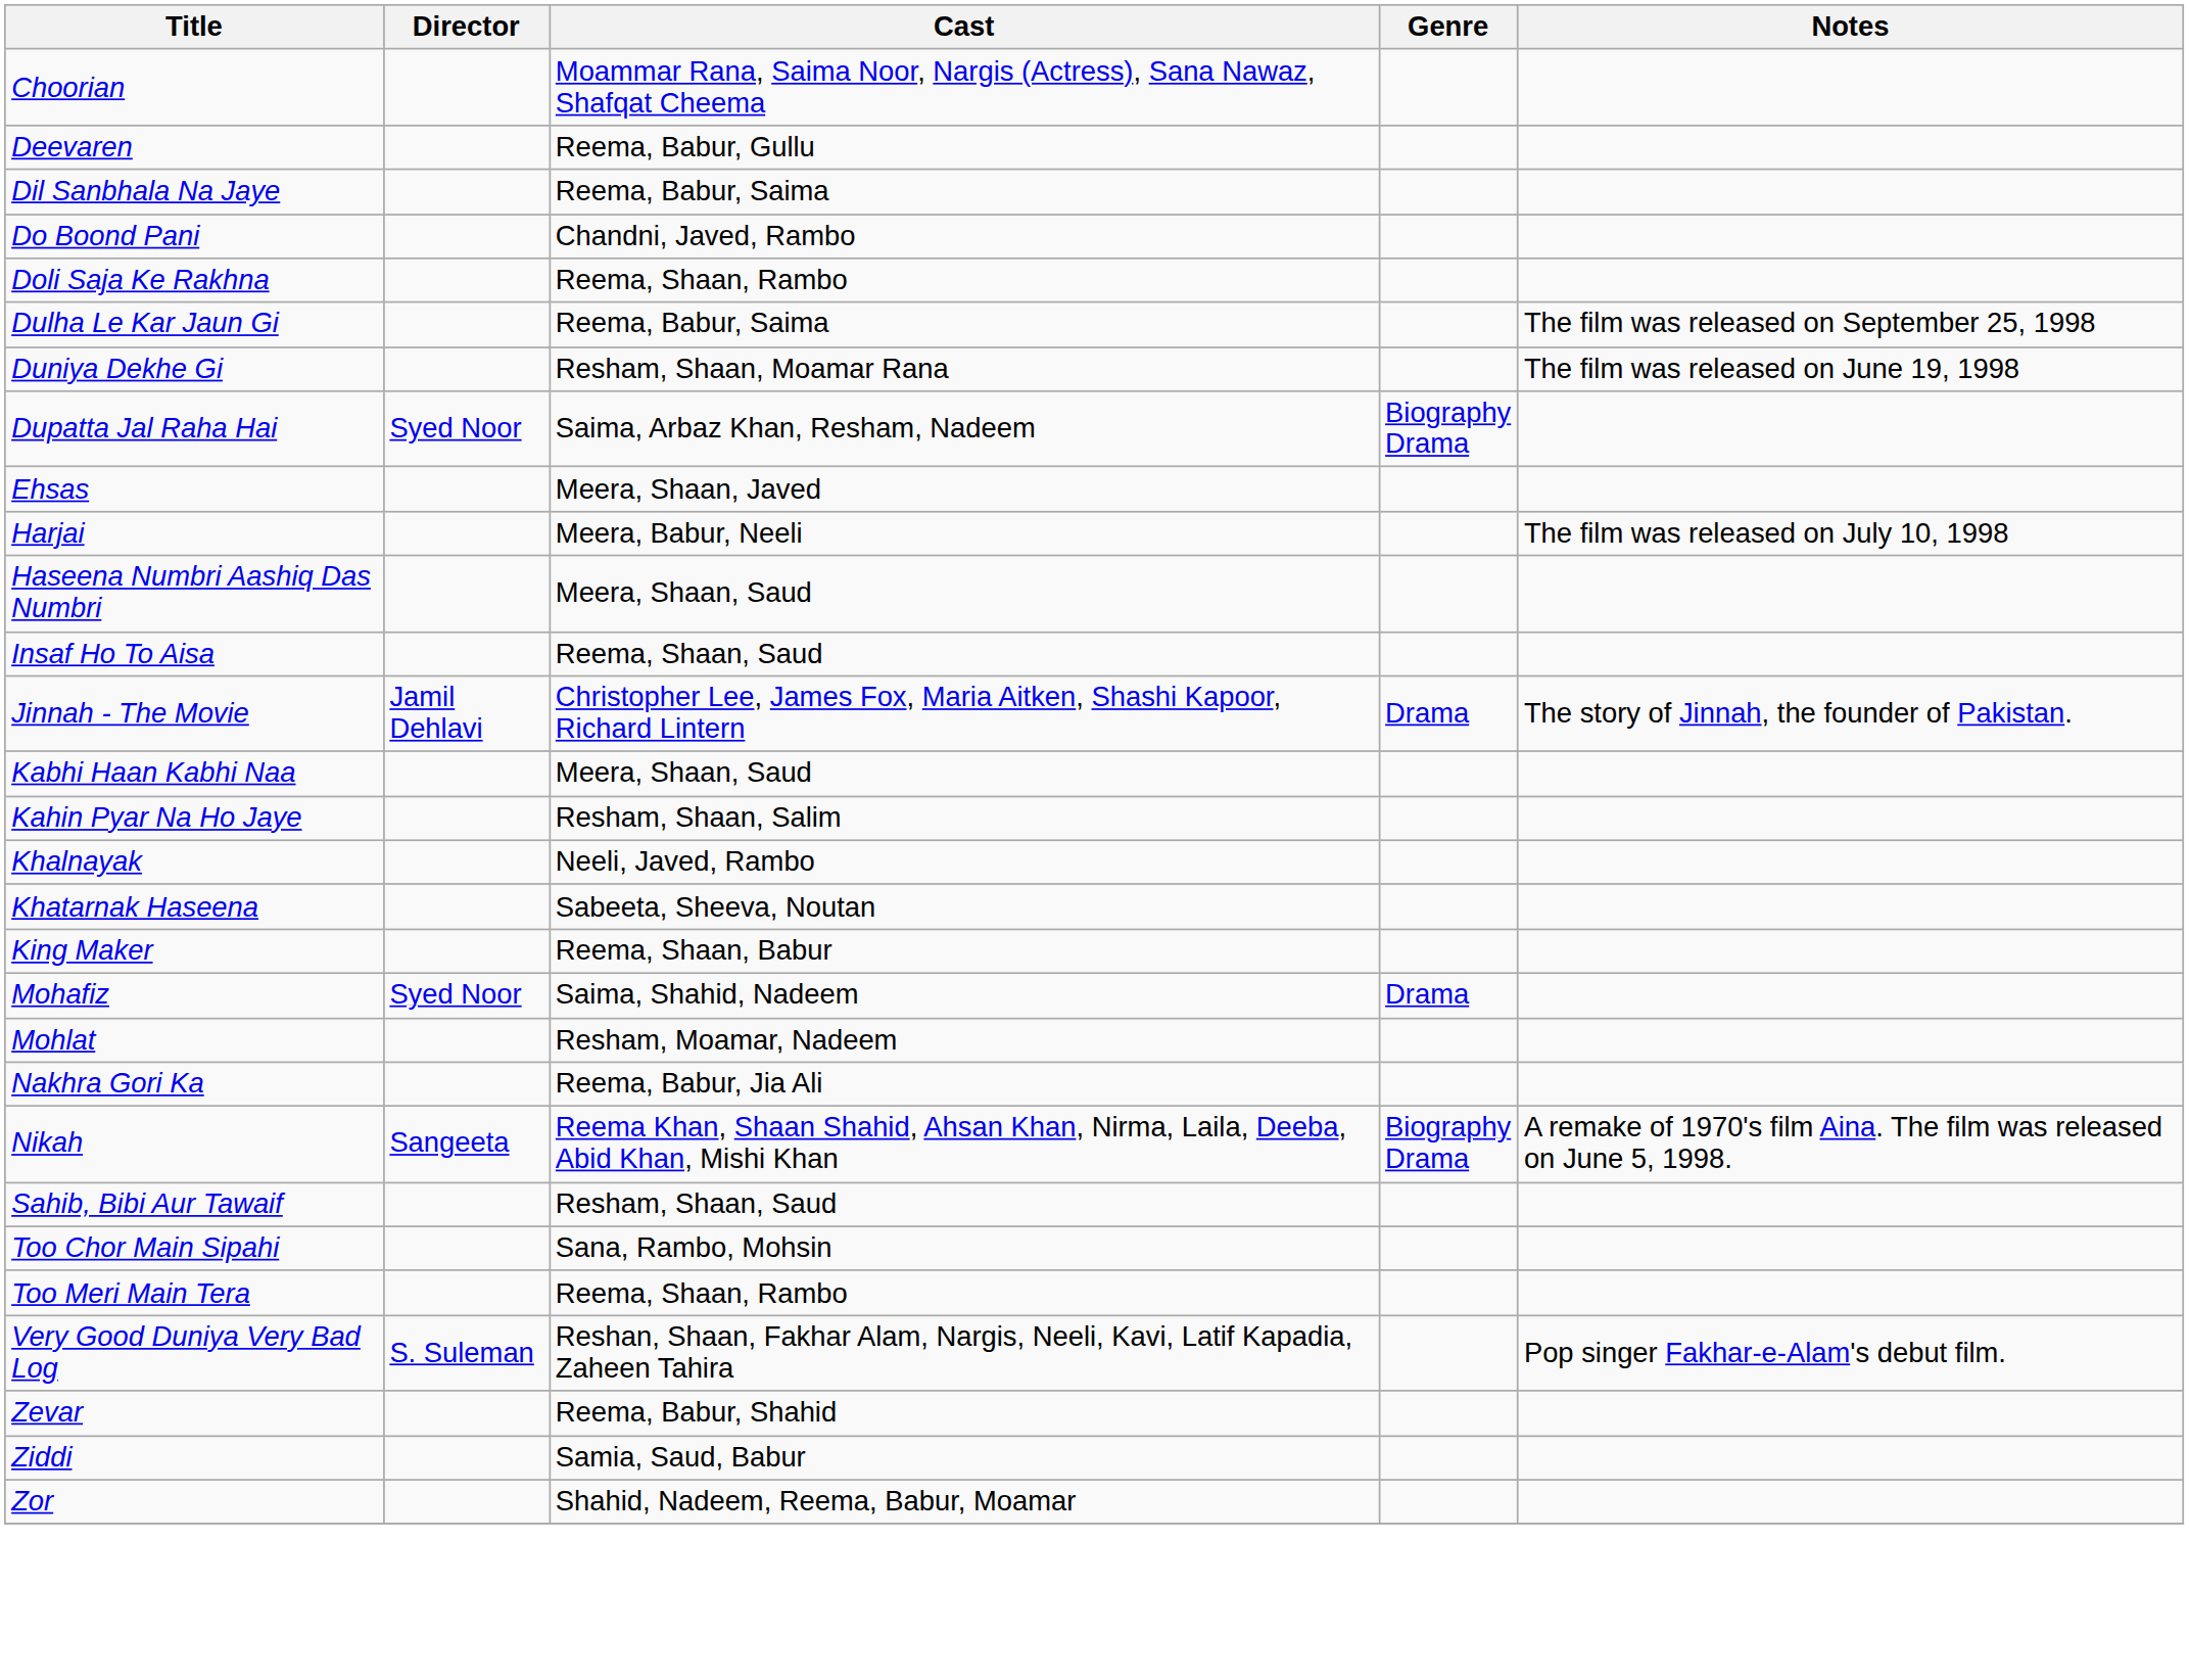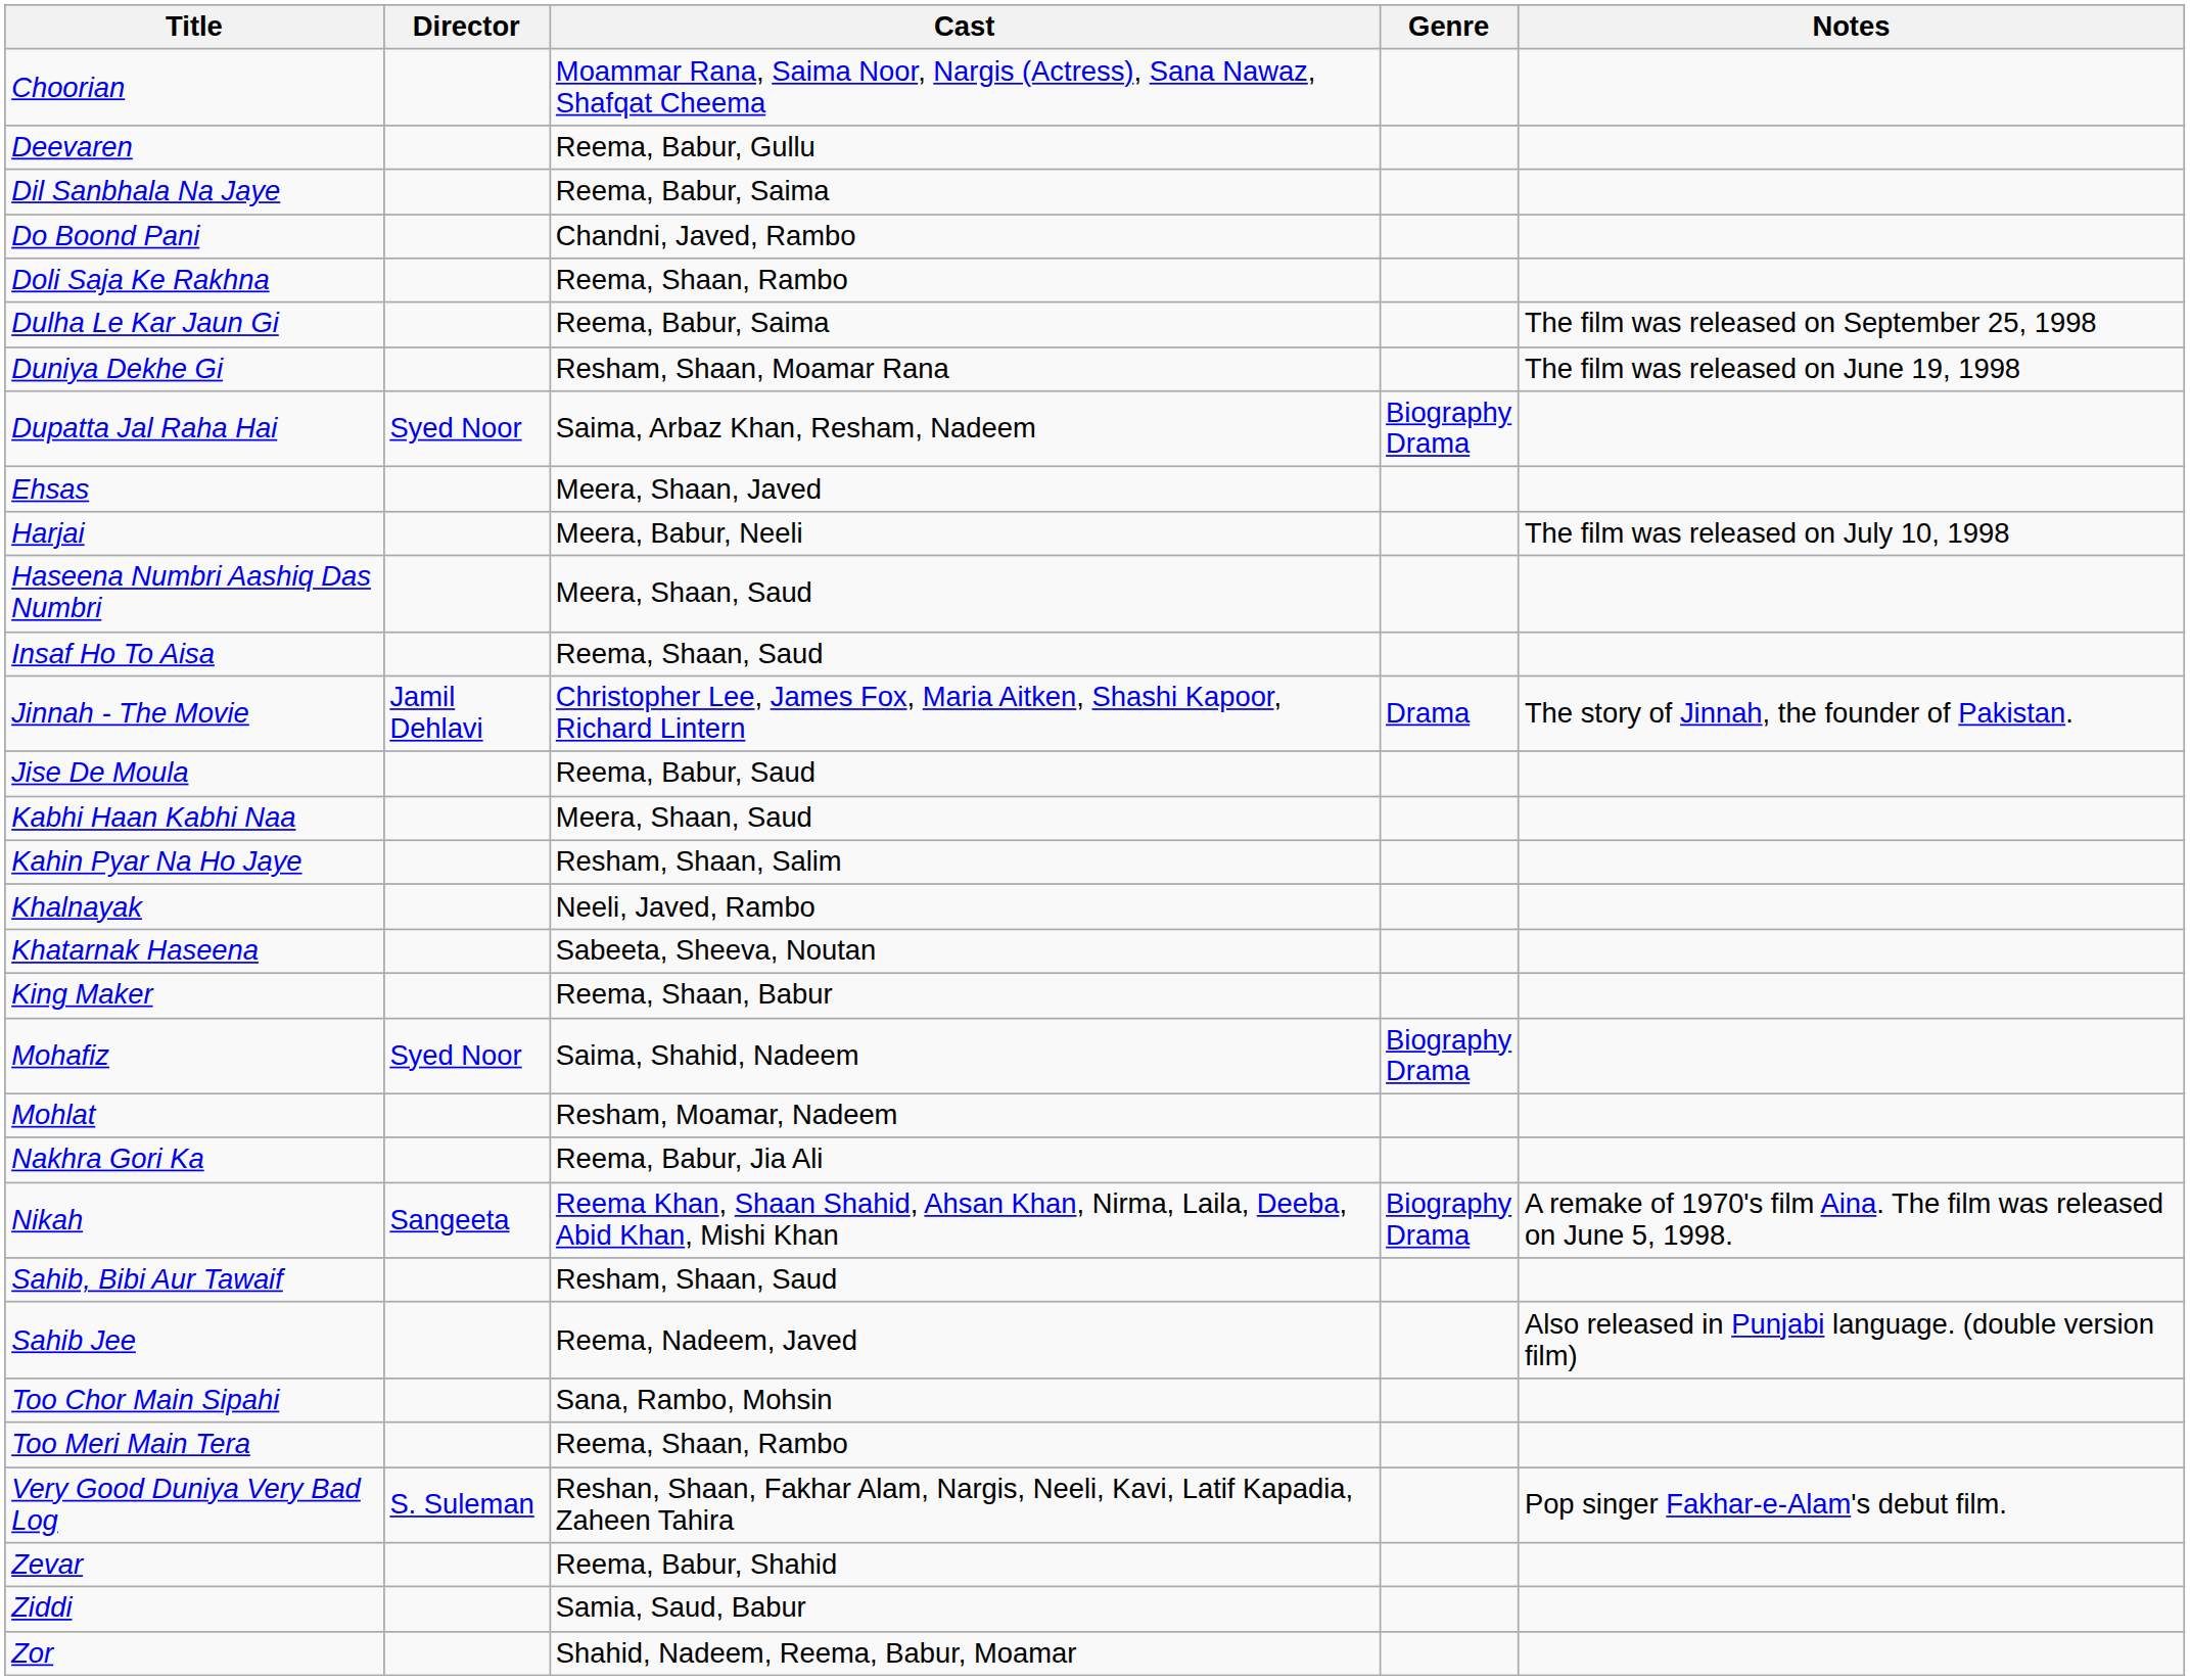 <table class="wikitable">
 <tr>
 <th>Title</th>
 <th>Director</th>
 <th>Cast</th>
 <th>Genre</th>
 <th>Notes</th>
 </tr>
 <tr>
 <td><em><a href='#'>Choorian</a></em></td>
 <td></td>
 <td><a href='#'>Moammar Rana</a>, <a href='#'>Saima Noor</a>, <a href='#'>Nargis (Actress)</a>, <a href='#'>Sana Nawaz</a>, <a href='#'>Shafqat Cheema</a></td>
 <td></td>
 <td></td>
 </tr>
 <tr>
 <td><em><a href='#'>Deevaren</a></em></td>
 <td></td>
 <td>Reema, Babur, Gullu</td>
 <td></td>
 <td></td>
 </tr>
 <tr>
 <td><em><a href='#'>Dil Sanbhala Na Jaye</a></em></td>
 <td></td>
 <td>Reema, Babur, Saima</td>
 <td></td>
 <td></td>
 </tr>
 <tr>
 <td><em><a href='#'>Do Boond Pani</a></em></td>
 <td></td>
 <td>Chandni, Javed, Rambo</td>
 <td></td>
 <td></td>
 </tr>
 <tr>
 <td><em><a href='#'>Doli Saja Ke Rakhna</a></em></td>
 <td></td>
 <td>Reema, Shaan, Rambo</td>
 <td></td>
 <td></td>
 </tr>
 <tr>
 <td><em><a href='#'>Dulha Le Kar Jaun Gi</a></em></td>
 <td></td>
 <td>Reema, Babur, Saima</td>
 <td></td>
 <td>The film was released on September 25, 1998</td>
 </tr>
 <tr>
 <td><em><a href='#'>Duniya Dekhe Gi</a></em></td>
 <td></td>
 <td>Resham, Shaan, Moamar Rana</td>
 <td></td>
 <td>The film was released on June 19, 1998</td>
 </tr>
 <tr>
 <td><em><a href='#'>Dupatta Jal Raha Hai</a></em></td>
 <td><a href='#'>Syed Noor</a></td>
 <td>Saima, Arbaz Khan, Resham, Nadeem</td>
 <td><a href='#'>Biography</a> <br> <a href='#'>Drama</a></td>
 <td></td>
 </tr>
 <tr>
 <td><em><a href='#'>Ehsas</a></em></td>
 <td></td>
 <td>Meera, Shaan, Javed</td>
 <td></td>
 <td></td>
 </tr>
 <tr>
 <td><em><a href='#'>Harjai</a></em></td>
 <td></td>
 <td>Meera, Babur, Neeli</td>
 <td></td>
 <td>The film was released on July 10, 1998</td>
 </tr>
 <tr>
 <td><em><a href='#'>Haseena Numbri Aashiq Das Numbri</a></em></td>
 <td></td>
 <td>Meera, Shaan, Saud</td>
 <td></td>
 <td></td>
 </tr>
 <tr>
 <td><em><a href='#'>Insaf Ho To Aisa</a></em></td>
 <td></td>
 <td>Reema, Shaan, Saud</td>
 <td></td>
 <td></td>
 </tr>
 <tr>
 <td><em><a href='#'>Jinnah - The Movie</a></em></td>
 <td><a href='#'>Jamil Dehlavi</a></td>
 <td><a href='#'>Christopher Lee</a>, <a href='#'>James Fox</a>, <a href='#'>Maria Aitken</a>, <a href='#'>Shashi Kapoor</a>, <a href='#'>Richard Lintern</a></td>
 <td><a href='#'>Drama</a></td>
 <td>The story of <a href='#'>Jinnah</a>, the founder of <a href='#'>Pakistan</a>.</td>
 </tr>
 <tr>
+<td><em><a href='#'>Jise De Moula</a></em></td>
+<td></td>
+<td>Reema, Babur, Saud</td>
+<td></td>
+<td></td>
+</tr>
+<tr>
 <td><em><a href='#'>Kabhi Haan Kabhi Naa</a></em></td>
 <td></td>
 <td>Meera, Shaan, Saud</td>
 <td></td>
 <td></td>
 </tr>
 <tr>
 <td><em><a href='#'>Kahin Pyar Na Ho Jaye</a></em></td>
 <td></td>
 <td>Resham, Shaan, Salim</td>
 <td></td>
 <td></td>
 </tr>
 <tr>
 <td><em><a href='#'>Khalnayak</a></em></td>
 <td></td>
 <td>Neeli, Javed, Rambo</td>
 <td></td>
 <td></td>
 </tr>
 <tr>
 <td><em><a href='#'>Khatarnak Haseena</a></em></td>
 <td></td>
 <td>Sabeeta, Sheeva, Noutan</td>
 <td></td>
 <td></td>
 </tr>
 <tr>
 <td><em><a href='#'>King Maker</a></em></td>
 <td></td>
 <td>Reema, Shaan, Babur</td>
 <td></td>
 <td></td>
 </tr>
 <tr>
 <td><em><a href='#'>Mohafiz</a></em></td>
 <td><a href='#'>Syed Noor</a></td>
 <td>Saima, Shahid, Nadeem</td>
-<td><a href='#'>Drama</a></td>
+<td><a href='#'>Biography</a> <br> <a href='#'>Drama</a></td>
 <td></td>
 </tr>
 <tr>
 <td><em><a href='#'>Mohlat</a></em></td>
 <td></td>
 <td>Resham, Moamar, Nadeem</td>
 <td></td>
 <td></td>
 </tr>
 <tr>
 <td><em><a href='#'>Nakhra Gori Ka</a></em></td>
 <td></td>
 <td>Reema, Babur, Jia Ali</td>
 <td></td>
 <td></td>
 </tr>
 <tr>
 <td><em><a href='#'>Nikah</a></em></td>
 <td><a href='#'>Sangeeta</a></td>
 <td><a href='#'>Reema Khan</a>, <a href='#'>Shaan Shahid</a>, <a href='#'>Ahsan Khan</a>, Nirma, Laila, <a href='#'>Deeba</a>, <a href='#'>Abid Khan</a>, Mishi Khan</td>
 <td><a href='#'>Biography</a> <br> <a href='#'>Drama</a></td>
 <td>A remake of 1970's film <a href='#'>Aina</a>. The film was released on June 5, 1998.</td>
 </tr>
 <tr>
 <td><em><a href='#'>Sahib, Bibi Aur Tawaif</a></em></td>
 <td></td>
 <td>Resham, Shaan, Saud</td>
 <td></td>
 <td></td>
+</tr>
+<tr>
+<td><em><a href='#'>Sahib Jee</a></em></td>
+<td></td>
+<td>Reema, Nadeem, Javed</td>
+<td></td>
+<td>Also released in <a href='#'>Punjabi</a> language. (double version film)</td>
 </tr>
 <tr>
 <td><em><a href='#'>Too Chor Main Sipahi</a></em></td>
 <td></td>
 <td>Sana, Rambo, Mohsin</td>
 <td></td>
 <td></td>
 </tr>
 <tr>
 <td><em><a href='#'>Too Meri Main Tera</a></em></td>
 <td></td>
 <td>Reema, Shaan, Rambo</td>
 <td></td>
 <td></td>
 </tr>
 <tr>
 <td><em><a href='#'>Very Good Duniya Very Bad Log</a></em></td>
 <td><a href='#'>S. Suleman</a></td>
 <td>Reshan, Shaan, Fakhar Alam, Nargis, Neeli, Kavi, Latif Kapadia, Zaheen Tahira</td>
 <td></td>
 <td>Pop singer <a href='#'>Fakhar-e-Alam</a>'s debut film.</td>
 </tr>
 <tr>
 <td><em><a href='#'>Zevar</a></em></td>
 <td></td>
 <td>Reema, Babur, Shahid</td>
 <td></td>
 <td></td>
 </tr>
 <tr>
 <td><em><a href='#'>Ziddi</a></em></td>
 <td></td>
 <td>Samia, Saud, Babur</td>
 <td></td>
 <td></td>
 </tr>
 <tr>
 <td><em><a href='#'>Zor</a></em></td>
 <td></td>
 <td>Shahid, Nadeem, Reema, Babur, Moamar</td>
 <td></td>
 <td></td>
 </tr>
 <tr>
 </tr>
 </table>
